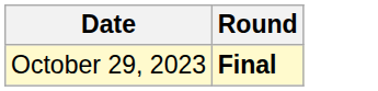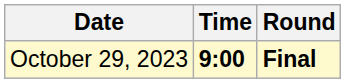 <table class="wikitable">
 <tr>
 <th>Date</th>
+<th>Time</th>
 <th>Round</th>
 </tr>
 <tr style=background:lemonchiffon>
 <td>October 29, 2023</td>
+<td><strong>9:00</strong></td>
 <td><strong>Final</strong></td>
 </tr>
 </table>
